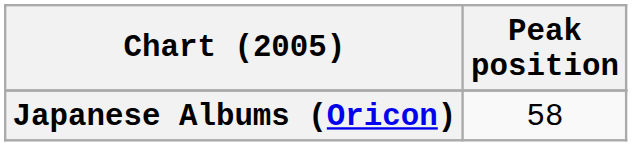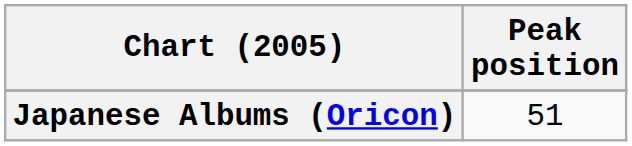 <table class="wikitable sortable plainrowheaders" style="text-align:center">
 <tr>
 <th scope=col>Chart (2005)</th>
 <th scope=col>Peak<br>position</th>
 </tr>
 <tr>
 </tr>
 <tr>
 <th scope=row>Japanese Albums (<a href='#'>Oricon</a>)</th>
-<td align="center">58</td>
+<td align="center">51</td>
 </tr>
 </table>
